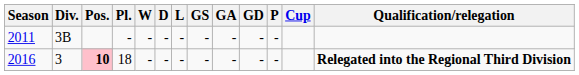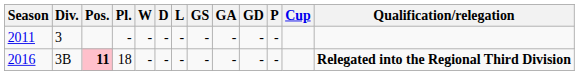 <table class="wikitable">
 <tr style="background:#efefef;">
 <th>Season</th>
 <th>Div.</th>
 <th>Pos.</th>
 <th>Pl.</th>
 <th>W</th>
 <th>D</th>
 <th>L</th>
 <th>GS</th>
 <th>GA</th>
 <th>GD</th>
 <th>P</th>
 <th><a href='#'>Cup</a></th>
 <th>Qualification/relegation</th>
 </tr>
 <tr>
 <td><a href='#'>2011</a></td>
-<td>3B</td>
+<td>3</td>
 <td align=right></td>
 <td align=right>-</td>
 <td align=right>-</td>
 <td align=right>-</td>
 <td align=right>-</td>
 <td align=right>-</td>
 <td align=right>-</td>
 <td align=right>-</td>
 <td align=right>-</td>
 <td></td>
 <td></td>
 </tr>
 <tr>
 <td><a href='#'>2016</a></td>
-<td>3</td>
-<td align=right bgcolor=#FFC0CB><strong>10</strong></td>
+<td>3B</td>
+<td align=right bgcolor=#FFC0CB><strong>11</strong></td>
 <td align=right>18</td>
 <td align=right>-</td>
 <td align=right>-</td>
 <td align=right>-</td>
 <td align=right>-</td>
 <td align=right>-</td>
 <td align=right>-</td>
 <td align=right>-</td>
 <td></td>
 <td><strong>Relegated into the Regional Third Division</strong></td>
 </tr>
 </table>
